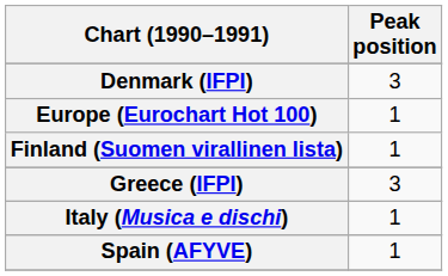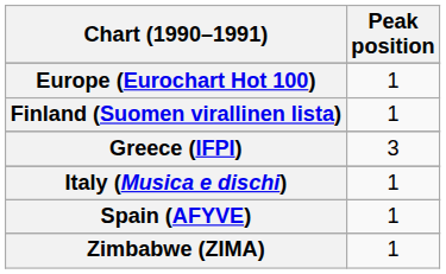 <table class="wikitable sortable plainrowheaders" style="text-align:center">
 <tr>
 <th>Chart (1990–1991)</th>
 <th>Peak<br>position</th>
 </tr>
 <tr>
 </tr>
 <tr>
 </tr>
 <tr>
 </tr>
 <tr>
 </tr>
 <tr>
 </tr>
 <tr>
-</tr>
-<tr>
-<th scope="row">Denmark (<a href='#'>IFPI</a>)</th>
-<td>3</td>
 </tr>
 <tr>
 <th scope="row">Europe (<a href='#'>Eurochart Hot 100</a>)</th>
 <td>1</td>
 </tr>
 <tr>
 <th scope="row">Finland (<a href='#'>Suomen virallinen lista</a>)</th>
 <td>1</td>
 </tr>
 <tr>
 </tr>
 <tr>
 </tr>
 <tr>
 <th scope="row">Greece (<a href='#'>IFPI</a>)</th>
 <td>3</td>
 </tr>
 <tr>
 </tr>
 <tr>
 <th scope="row">Italy (<em><a href='#'>Musica e dischi</a></em>)</th>
 <td>1</td>
 </tr>
 <tr>
 </tr>
 <tr>
 </tr>
 <tr>
 </tr>
 <tr>
 </tr>
 <tr>
 <th scope="row">Spain (<a href='#'>AFYVE</a>)</th>
 <td>1</td>
 </tr>
 <tr>
 </tr>
 <tr>
 </tr>
 <tr>
 </tr>
 <tr>
 </tr>
 <tr>
 </tr>
 <tr>
 </tr>
 <tr>
 </tr>
 <tr>
 </tr>
+<tr>
+<th scope="row">Zimbabwe (ZIMA)</th>
+<td>1</td>
+</tr>
 </table>
